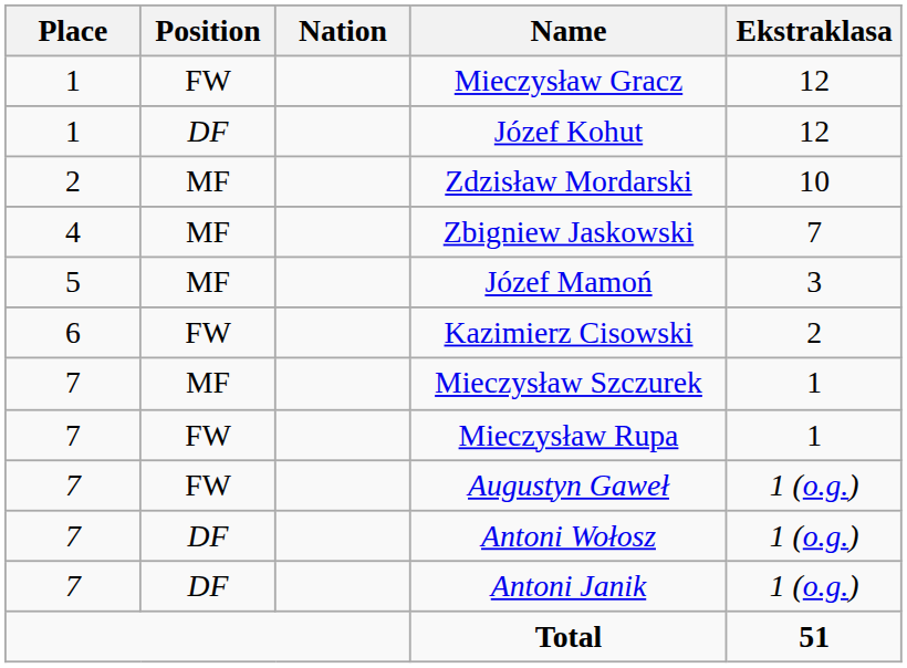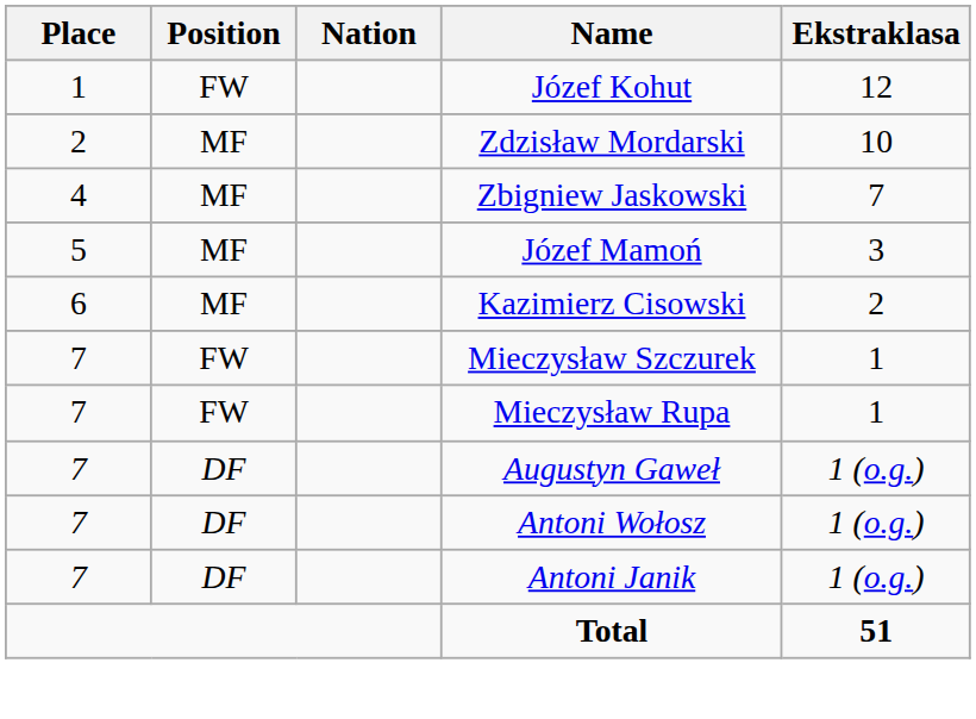 <table class="wikitable" style="font-size: 95%; text-align: center;">
 <tr>
 <th width=60>Place</th>
 <th width=60>Position</th>
 <th width=60>Nation</th>
 <th width=150>Name</th>
 <th width=80>Ekstraklasa</th>
 </tr>
 <tr>
 <td>1</td>
 <td>FW</td>
-<td></td>
-<td><a href='#'>Mieczysław Gracz</a></td>
-<td>12</td>
-</tr>
-<tr>
-<td>1</td>
-<td><em>DF</em></td>
 <td></td>
 <td><a href='#'>Józef Kohut</a></td>
 <td>12</td>
 </tr>
 <tr>
 <td>2</td>
 <td>MF</td>
 <td></td>
 <td><a href='#'>Zdzisław Mordarski</a></td>
 <td>10</td>
 </tr>
 <tr>
 <td>4</td>
 <td>MF</td>
 <td></td>
 <td><a href='#'>Zbigniew Jaskowski</a></td>
 <td>7</td>
 </tr>
 <tr>
 <td>5</td>
 <td>MF</td>
 <td></td>
 <td><a href='#'>Józef Mamoń</a></td>
 <td>3</td>
 </tr>
 <tr>
 <td>6</td>
-<td>FW</td>
+<td>MF</td>
 <td></td>
 <td><a href='#'>Kazimierz Cisowski</a></td>
 <td>2</td>
 </tr>
 <tr>
 <td>7</td>
-<td>MF</td>
+<td>FW</td>
 <td></td>
 <td><a href='#'>Mieczysław Szczurek</a></td>
 <td>1</td>
 </tr>
 <tr>
 <td>7</td>
 <td>FW</td>
 <td></td>
 <td><a href='#'>Mieczysław Rupa</a></td>
 <td>1</td>
 </tr>
 <tr>
 <td><em>7</em></td>
-<td>FW</td>
+<td><em>DF</em></td>
 <td></td>
 <td><em><a href='#'>Augustyn Gaweł</a></em></td>
 <td><em>1 (<a href='#'>o.g.</a>)</em></td>
 </tr>
 <tr>
 <td><em>7</em></td>
 <td><em>DF</em></td>
 <td></td>
 <td><em><a href='#'>Antoni Wołosz</a></em></td>
 <td><em>1 (<a href='#'>o.g.</a>)</em></td>
 </tr>
 <tr>
 <td><em>7</em></td>
 <td><em>DF</em></td>
 <td></td>
 <td><em><a href='#'>Antoni Janik</a></em></td>
 <td><em>1 (<a href='#'>o.g.</a>)</em></td>
 </tr>
 <tr>
 <td colspan="3"></td>
 <td><strong>Total</strong></td>
 <td><strong>51</strong></td>
 </tr>
 </table>
